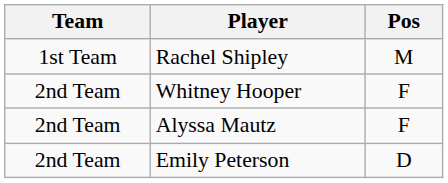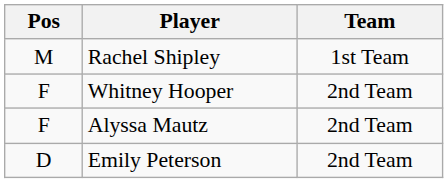 <table class="wikitable">
 <tr>
+<th scope="col" width="50">Pos</th>
+<th scope="col" width="150">Player</th>
 <th scope="col" width="100">Team</th>
-<th scope="col" width="150">Player</th>
-<th scope="col" width="50">Pos</th>
 </tr>
 <tr>
+<td align="center">M</td>
+<td>Rachel Shipley</td>
 <td align="center">1st Team</td>
-<td>Rachel Shipley</td>
-<td align="center">M</td>
 </tr>
 <tr>
+<td align="center">F</td>
+<td>Whitney Hooper</td>
 <td align="center">2nd Team</td>
-<td>Whitney Hooper</td>
-<td align="center">F</td>
 </tr>
 <tr>
+<td align="center">F</td>
+<td>Alyssa Mautz</td>
 <td align="center">2nd Team</td>
-<td>Alyssa Mautz</td>
-<td align="center">F</td>
 </tr>
 <tr>
+<td align="center">D</td>
+<td>Emily Peterson</td>
 <td align="center">2nd Team</td>
-<td>Emily Peterson</td>
-<td align="center">D</td>
 </tr>
 </table>
